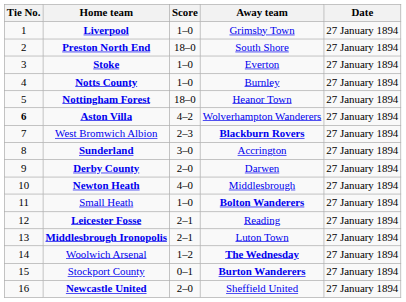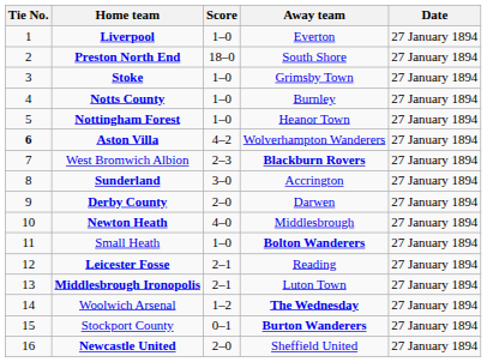 <table class="wikitable" style="text-align: center">
 <tr>
 <th>Tie No.</th>
 <th>Home team</th>
 <th>Score</th>
 <th>Away team</th>
 <th>Date</th>
 </tr>
 <tr>
 <td>1</td>
 <td><strong><a href='#'>Liverpool</a></strong></td>
 <td>1–0</td>
-<td><a href='#'>Grimsby Town</a></td>
+<td><a href='#'>Everton</a></td>
 <td>27 January 1894</td>
 </tr>
 <tr>
 <td>2</td>
 <td><strong><a href='#'>Preston North End</a></strong></td>
 <td>18–0</td>
 <td><a href='#'>South Shore</a></td>
 <td>27 January 1894</td>
 </tr>
 <tr>
 <td>3</td>
 <td><strong><a href='#'>Stoke</a></strong></td>
 <td>1–0</td>
-<td><a href='#'>Everton</a></td>
+<td><a href='#'>Grimsby Town</a></td>
 <td>27 January 1894</td>
 </tr>
 <tr>
 <td>4</td>
 <td><strong><a href='#'>Notts County</a></strong></td>
 <td>1–0</td>
 <td><a href='#'>Burnley</a></td>
 <td>27 January 1894</td>
 </tr>
 <tr>
 <td>5</td>
 <td><strong><a href='#'>Nottingham Forest</a></strong></td>
-<td>18–0</td>
+<td>1–0</td>
 <td><a href='#'>Heanor Town</a></td>
 <td>27 January 1894</td>
 </tr>
 <tr>
 <td><strong>6</strong></td>
 <td><strong><a href='#'>Aston Villa</a></strong></td>
 <td>4–2</td>
 <td><a href='#'>Wolverhampton Wanderers</a></td>
 <td>27 January 1894</td>
 </tr>
 <tr>
 <td>7</td>
 <td><a href='#'>West Bromwich Albion</a></td>
 <td>2–3</td>
 <td><strong><a href='#'>Blackburn Rovers</a></strong></td>
 <td>27 January 1894</td>
 </tr>
 <tr>
 <td>8</td>
 <td><strong><a href='#'>Sunderland</a></strong></td>
 <td>3–0</td>
 <td><a href='#'>Accrington</a></td>
 <td>27 January 1894</td>
 </tr>
 <tr>
 <td>9</td>
 <td><strong><a href='#'>Derby County</a></strong></td>
 <td>2–0</td>
 <td><a href='#'>Darwen</a></td>
 <td>27 January 1894</td>
 </tr>
 <tr>
 <td>10</td>
 <td><strong><a href='#'>Newton Heath</a></strong></td>
 <td>4–0</td>
 <td><a href='#'>Middlesbrough</a></td>
 <td>27 January 1894</td>
 </tr>
 <tr>
 <td>11</td>
 <td><a href='#'>Small Heath</a></td>
 <td>1–0</td>
 <td><strong><a href='#'>Bolton Wanderers</a></strong></td>
 <td>27 January 1894</td>
 </tr>
 <tr>
 <td>12</td>
 <td><strong><a href='#'>Leicester Fosse</a></strong></td>
 <td>2–1</td>
 <td><a href='#'>Reading</a></td>
 <td>27 January 1894</td>
 </tr>
 <tr>
 <td>13</td>
 <td><strong><a href='#'>Middlesbrough Ironopolis</a></strong></td>
 <td>2–1</td>
 <td><a href='#'>Luton Town</a></td>
 <td>27 January 1894</td>
 </tr>
 <tr>
 <td>14</td>
 <td><a href='#'>Woolwich Arsenal</a></td>
 <td>1–2</td>
 <td><strong><a href='#'>The Wednesday</a></strong></td>
 <td>27 January 1894</td>
 </tr>
 <tr>
 <td>15</td>
 <td><a href='#'>Stockport County</a></td>
 <td>0–1</td>
 <td><strong><a href='#'>Burton Wanderers</a></strong></td>
 <td>27 January 1894</td>
 </tr>
 <tr>
 <td>16</td>
 <td><strong><a href='#'>Newcastle United</a></strong></td>
 <td>2–0</td>
 <td><a href='#'>Sheffield United</a></td>
 <td>27 January 1894</td>
 </tr>
 </table>
